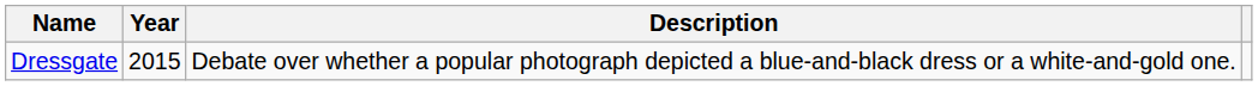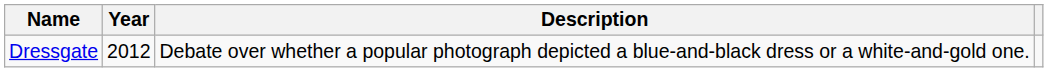 <table class="wikitable sortable">
 <tr>
 <th>Name</th>
 <th>Year</th>
 <th>Description</th>
 <th></th>
 </tr>
 <tr>
 <td><a href='#'>Dressgate</a></td>
-<td>2015</td>
+<td>2012</td>
 <td>Debate over whether a popular photograph depicted a blue-and-black dress or a white-and-gold one.</td>
 <td></td>
 </tr>
 </table>
